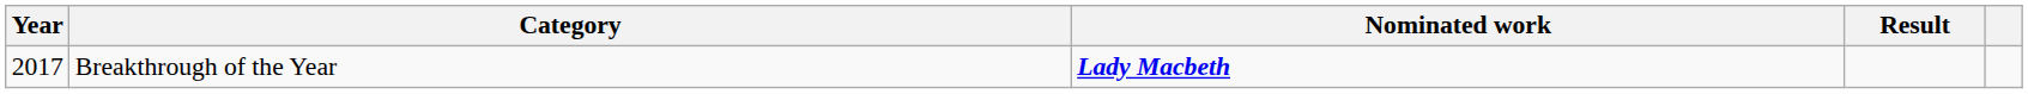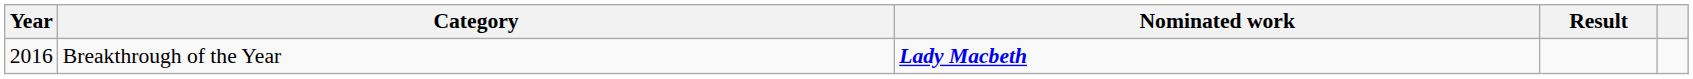 <table class="wikitable sortable">
 <tr>
 <th scope="col" style="width:1em;">Year</th>
 <th scope="col" style="width:39em;">Category</th>
 <th scope="col" style="width:30em;">Nominated work</th>
 <th scope="col" style="width:5em;">Result</th>
 <th scope="col" style="width:1em;"class="unsortable"></th>
 </tr>
 <tr>
-<td>2017</td>
+<td>2016</td>
 <td>Breakthrough of the Year</td>
 <td><strong><em><a href='#'>Lady Macbeth</a></em></strong></td>
 <td></td>
 <td align="center"></td>
 </tr>
 </table>
